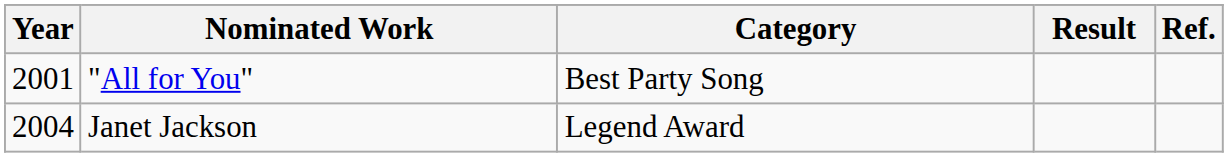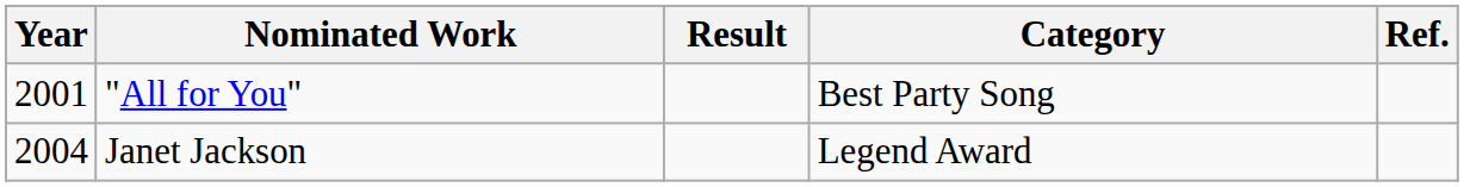 <table class="wikitable" width="50%">
 <tr>
 <th width="5%">Year</th>
 <th width="40%">Nominated Work</th>
+<th width="10%">Result</th>
 <th width="40%">Category</th>
-<th width="10%">Result</th>
 <th width="5%">Ref.</th>
 </tr>
 <tr>
 <td>2001</td>
 <td>"<a href='#'>All for You</a>"</td>
+<td></td>
 <td>Best Party Song</td>
-<td></td>
 <td></td>
 </tr>
 <tr>
 <td>2004</td>
 <td>Janet Jackson</td>
+<td></td>
 <td>Legend Award</td>
-<td></td>
 <td></td>
 </tr>
 </table>
